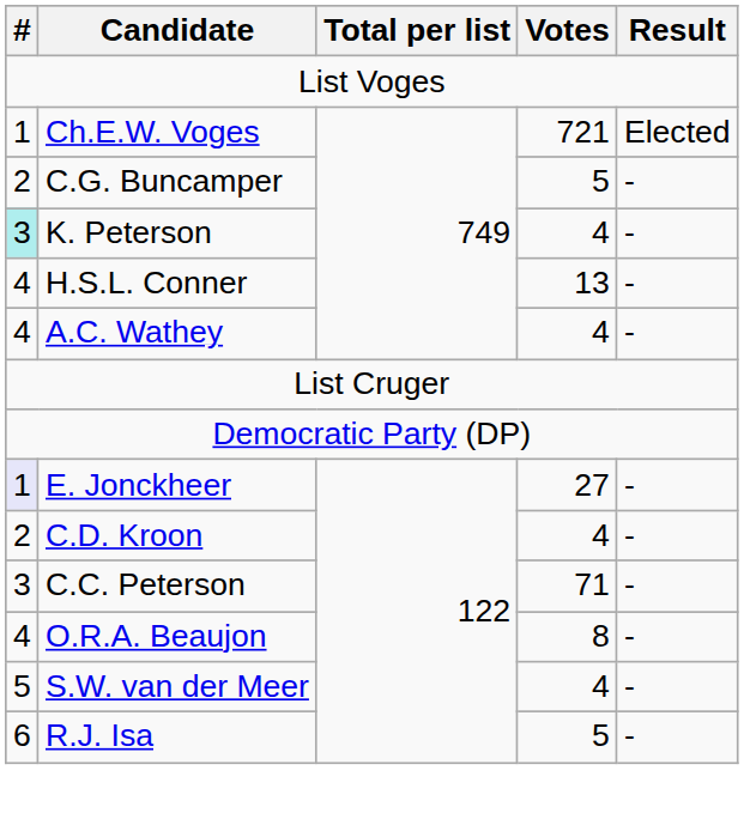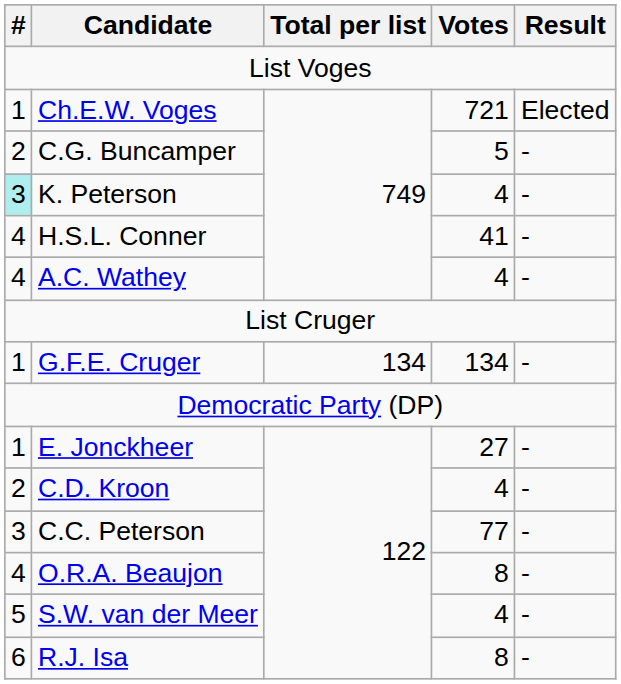 <table class="wikitable">
 <tr>
 <th>#</th>
 <th>Candidate</th>
 <th>Total per list</th>
 <th>Votes</th>
 <th>Result</th>
 </tr>
 <tr>
 <td Colspan = "5" style="text-align:center;">List Voges</td>
 </tr>
 <tr>
 <td>1</td>
 <td><a href='#'>Ch.E.W. Voges</a></td>
 <td Rowspan="5" style="text-align:right">749</td>
 <td style="text-align:right">721</td>
 <td>Elected</td>
 </tr>
 <tr>
 <td>2</td>
 <td>C.G. Buncamper</td>
 <td style="text-align:right">5</td>
 <td>-</td>
 </tr>
 <tr>
 <td style="background: paleturquoise;">3</td>
 <td>K. Peterson</td>
 <td style="text-align:right">4</td>
 <td>-</td>
 </tr>
 <tr>
 <td>4</td>
 <td>H.S.L. Conner</td>
-<td style="text-align:right">13</td>
+<td style="text-align:right">41</td>
 <td>-</td>
 </tr>
 <tr>
 <td>4</td>
 <td><a href='#'>A.C. Wathey</a></td>
 <td style="text-align:right">4</td>
 <td>-</td>
 </tr>
 <tr>
 <td Colspan = "5" style="text-align:center;">List Cruger</td>
 </tr>
 <tr>
+<td>1</td>
+<td><a href='#'>G.F.E. Cruger</a></td>
+<td Rowspan="1" style="text-align:right">134</td>
+<td style="text-align:right">134</td>
+<td>-</td>
+</tr>
+<tr>
 <td Colspan = "5" style="text-align:center;"><a href='#'>Democratic Party</a> (DP)</td>
 </tr>
 <tr>
-<td style="background: lavender;">1</td>
+<td>1</td>
 <td><a href='#'>E. Jonckheer</a></td>
 <td Rowspan="6" style="text-align:right">122</td>
 <td style="text-align:right">27</td>
 <td>-</td>
 </tr>
 <tr>
 <td>2</td>
 <td><a href='#'>C.D. Kroon</a></td>
 <td style="text-align:right">4</td>
 <td>-</td>
 </tr>
 <tr>
 <td>3</td>
 <td>C.C. Peterson</td>
-<td style="text-align:right">71</td>
+<td style="text-align:right">77</td>
 <td>-</td>
 </tr>
 <tr>
 <td>4</td>
 <td><a href='#'>O.R.A. Beaujon</a></td>
 <td style="text-align:right">8</td>
 <td>-</td>
 </tr>
 <tr>
 <td>5</td>
 <td><a href='#'>S.W. van der Meer</a></td>
 <td style="text-align:right">4</td>
 <td>-</td>
 </tr>
 <tr>
 <td>6</td>
 <td><a href='#'>R.J. Isa</a></td>
-<td style="text-align:right">5</td>
+<td style="text-align:right">8</td>
 <td>-</td>
 </tr>
 </table>
